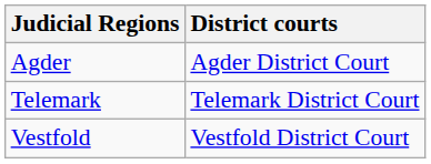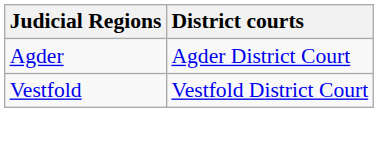 <table class="wikitable sortable">
 <tr>
 <th style="text-align:left">Judicial Regions <small></small></th>
 <th style="text-align:left">District courts <small></small></th>
 </tr>
 <tr>
 <td><a href='#'>Agder</a></td>
 <td><a href='#'>Agder District Court</a></td>
 </tr>
 <tr>
-<td><a href='#'>Telemark</a></td>
-<td><a href='#'>Telemark District Court</a></td>
-</tr>
-<tr>
 <td><a href='#'>Vestfold</a></td>
 <td><a href='#'>Vestfold District Court</a></td>
 </tr>
 </table>
